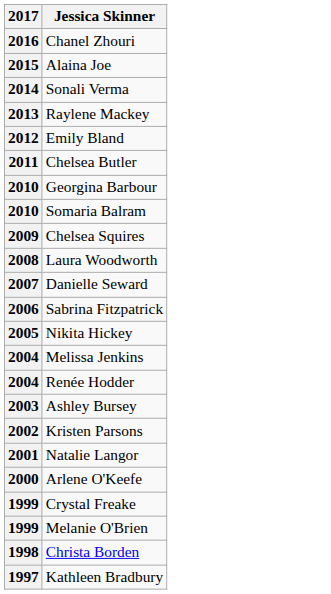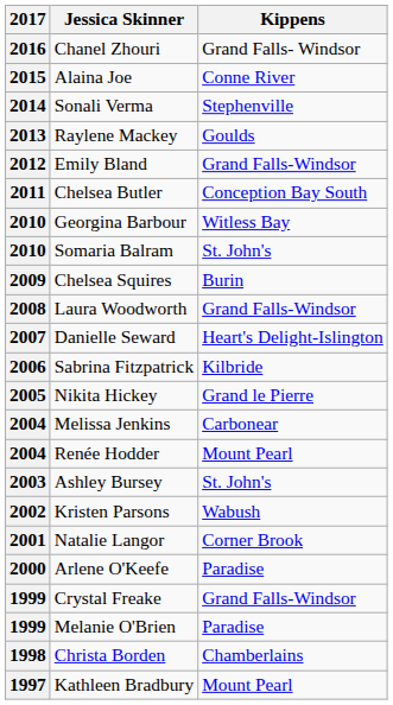 <table class="wikitable">
 <tr>
 <th>2017</th>
 <th>Jessica Skinner</th>
+<th>Kippens</th>
 </tr>
 <tr>
 <th>2016</th>
 <td>Chanel Zhouri</td>
+<td>Grand Falls- Windsor</td>
 </tr>
 <tr>
 <th>2015</th>
 <td>Alaina Joe</td>
+<td><a href='#'>Conne River</a></td>
 </tr>
 <tr>
 <th>2014</th>
 <td>Sonali Verma</td>
+<td><a href='#'>Stephenville</a></td>
 </tr>
 <tr>
 <th>2013</th>
 <td>Raylene Mackey</td>
+<td><a href='#'>Goulds</a></td>
 </tr>
 <tr>
 <th>2012</th>
 <td>Emily Bland</td>
+<td><a href='#'>Grand Falls-Windsor</a></td>
 </tr>
 <tr>
 <th>2011</th>
 <td>Chelsea Butler</td>
+<td><a href='#'>Conception Bay South</a></td>
 </tr>
 <tr>
 <th>2010</th>
 <td>Georgina Barbour</td>
+<td><a href='#'>Witless Bay</a></td>
 </tr>
 <tr>
 <th>2010</th>
 <td>Somaria Balram</td>
+<td><a href='#'>St. John's</a></td>
 </tr>
 <tr>
 <th>2009</th>
 <td>Chelsea Squires</td>
+<td><a href='#'>Burin</a></td>
 </tr>
 <tr>
 <th>2008</th>
 <td>Laura Woodworth</td>
+<td><a href='#'>Grand Falls-Windsor</a></td>
 </tr>
 <tr>
 <th>2007</th>
 <td>Danielle Seward</td>
+<td><a href='#'>Heart's Delight-Islington</a></td>
 </tr>
 <tr>
 <th>2006</th>
 <td>Sabrina Fitzpatrick</td>
+<td><a href='#'>Kilbride</a></td>
 </tr>
 <tr>
 <th>2005</th>
 <td>Nikita Hickey</td>
+<td><a href='#'>Grand le Pierre</a></td>
 </tr>
 <tr>
 <th>2004</th>
 <td>Melissa Jenkins</td>
+<td><a href='#'>Carbonear</a></td>
 </tr>
 <tr>
 <th>2004</th>
 <td>Renée Hodder</td>
+<td><a href='#'>Mount Pearl</a></td>
 </tr>
 <tr>
 <th>2003</th>
 <td>Ashley Bursey</td>
+<td><a href='#'>St. John's</a></td>
 </tr>
 <tr>
 <th>2002</th>
 <td>Kristen Parsons</td>
+<td><a href='#'>Wabush</a></td>
 </tr>
 <tr>
 <th>2001</th>
 <td>Natalie Langor</td>
+<td><a href='#'>Corner Brook</a></td>
 </tr>
 <tr>
 <th>2000</th>
 <td>Arlene O'Keefe</td>
+<td><a href='#'>Paradise</a></td>
 </tr>
 <tr>
 <th>1999</th>
 <td>Crystal Freake</td>
+<td><a href='#'>Grand Falls-Windsor</a></td>
 </tr>
 <tr>
 <th>1999</th>
 <td>Melanie O'Brien</td>
+<td><a href='#'>Paradise</a></td>
 </tr>
 <tr>
 <th>1998</th>
 <td><a href='#'>Christa Borden</a></td>
+<td><a href='#'>Chamberlains</a></td>
 </tr>
 <tr>
 <th>1997</th>
 <td>Kathleen Bradbury</td>
+<td><a href='#'>Mount Pearl</a></td>
 </tr>
 </table>
